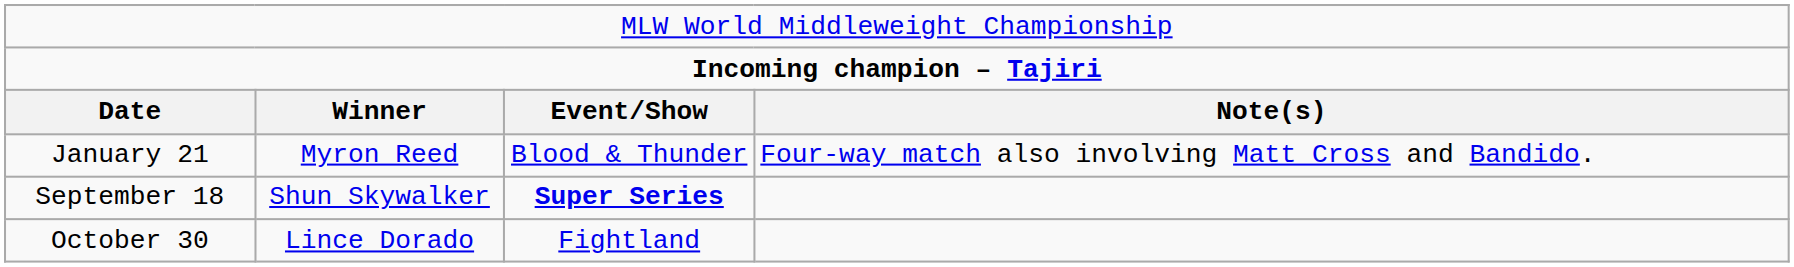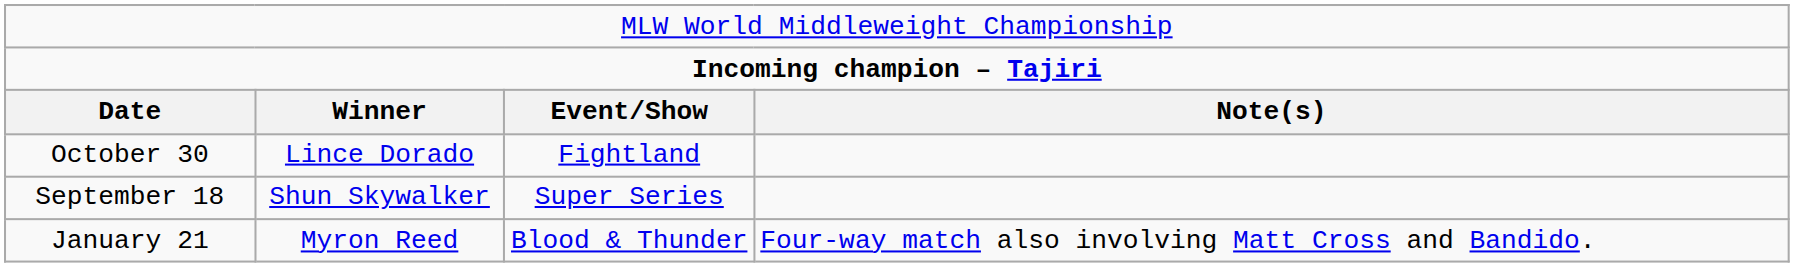 <table class="wikitable" style="text-align:center; width:100%;">
 <tr>
 <td colspan="4" style="text-align: center;"><a href='#'>MLW World Middleweight Championship</a></td>
 </tr>
 <tr>
 <td colspan="4" style="text-align: center;"><strong>Incoming champion – <a href='#'>Tajiri</a></strong></td>
 </tr>
 <tr>
 <th width=14%>Date</th>
 <th width=14%>Winner</th>
 <th width=14%>Event/Show</th>
 <th width=58%>Note(s)</th>
 </tr>
 <tr>
+<td>October 30</td>
+<td><a href='#'>Lince Dorado</a></td>
+<td><a href='#'>Fightland</a></td>
+<td></td>
+</tr>
+<tr>
+<td>September 18</td>
+<td><a href='#'>Shun Skywalker</a></td>
+<td><a href='#'>Super Series</a></td>
+<td></td>
+</tr>
+<tr>
 <td>January 21</td>
 <td><a href='#'>Myron Reed</a></td>
 <td><a href='#'>Blood & Thunder</a></td>
 <td align=left><a href='#'>Four-way match</a> also involving <a href='#'>Matt Cross</a> and <a href='#'>Bandido</a>.</td>
 </tr>
-<tr>
-<td>September 18</td>
-<td><a href='#'>Shun Skywalker</a></td>
-<td><strong><a href='#'>Super Series</a></strong></td>
-<td></td>
-</tr>
-<tr>
-<td>October 30</td>
-<td><a href='#'>Lince Dorado</a></td>
-<td><a href='#'>Fightland</a></td>
-<td></td>
-</tr>
 </table>
